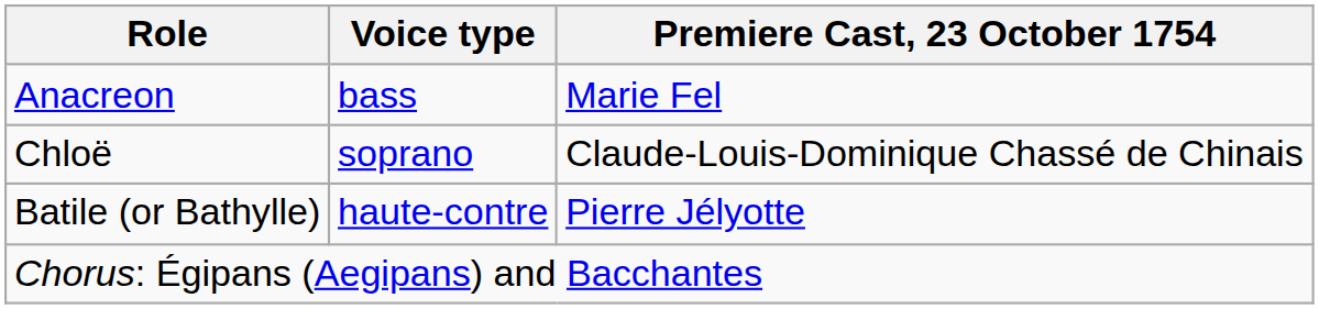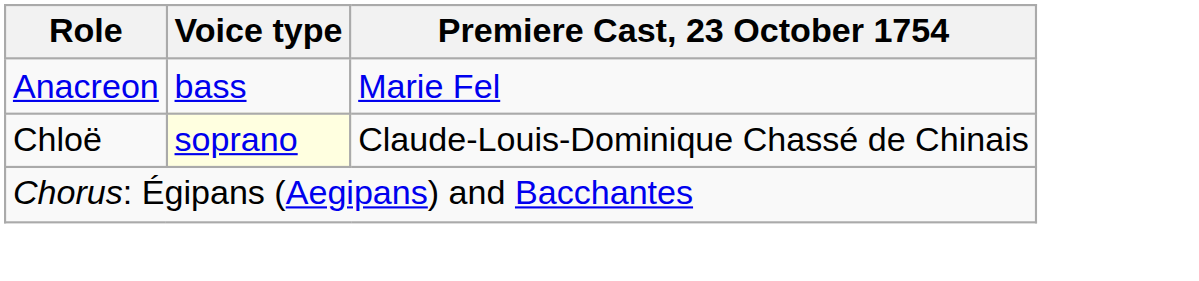 <table class="wikitable">
 <tr>
 <th>Role</th>
 <th>Voice type</th>
 <th>Premiere Cast, 23 October 1754</th>
 </tr>
 <tr>
 <td><a href='#'>Anacreon</a></td>
 <td><a href='#'>bass</a></td>
 <td><a href='#'>Marie Fel</a></td>
 </tr>
 <tr>
 <td>Chloë</td>
-<td><a href='#'>soprano</a></td>
+<td style="background: lightyellow;"><a href='#'>soprano</a></td>
 <td>Claude-Louis-Dominique Chassé de Chinais</td>
-</tr>
-<tr>
-<td>Batile (or Bathylle)</td>
-<td><a href='#'>haute-contre</a></td>
-<td><a href='#'>Pierre Jélyotte</a></td>
 </tr>
 <tr>
 <td colspan="3"><em>Chorus</em>: Égipans (<a href='#'>Aegipans</a>) and <a href='#'>Bacchantes</a></td>
 </tr>
 </table>
